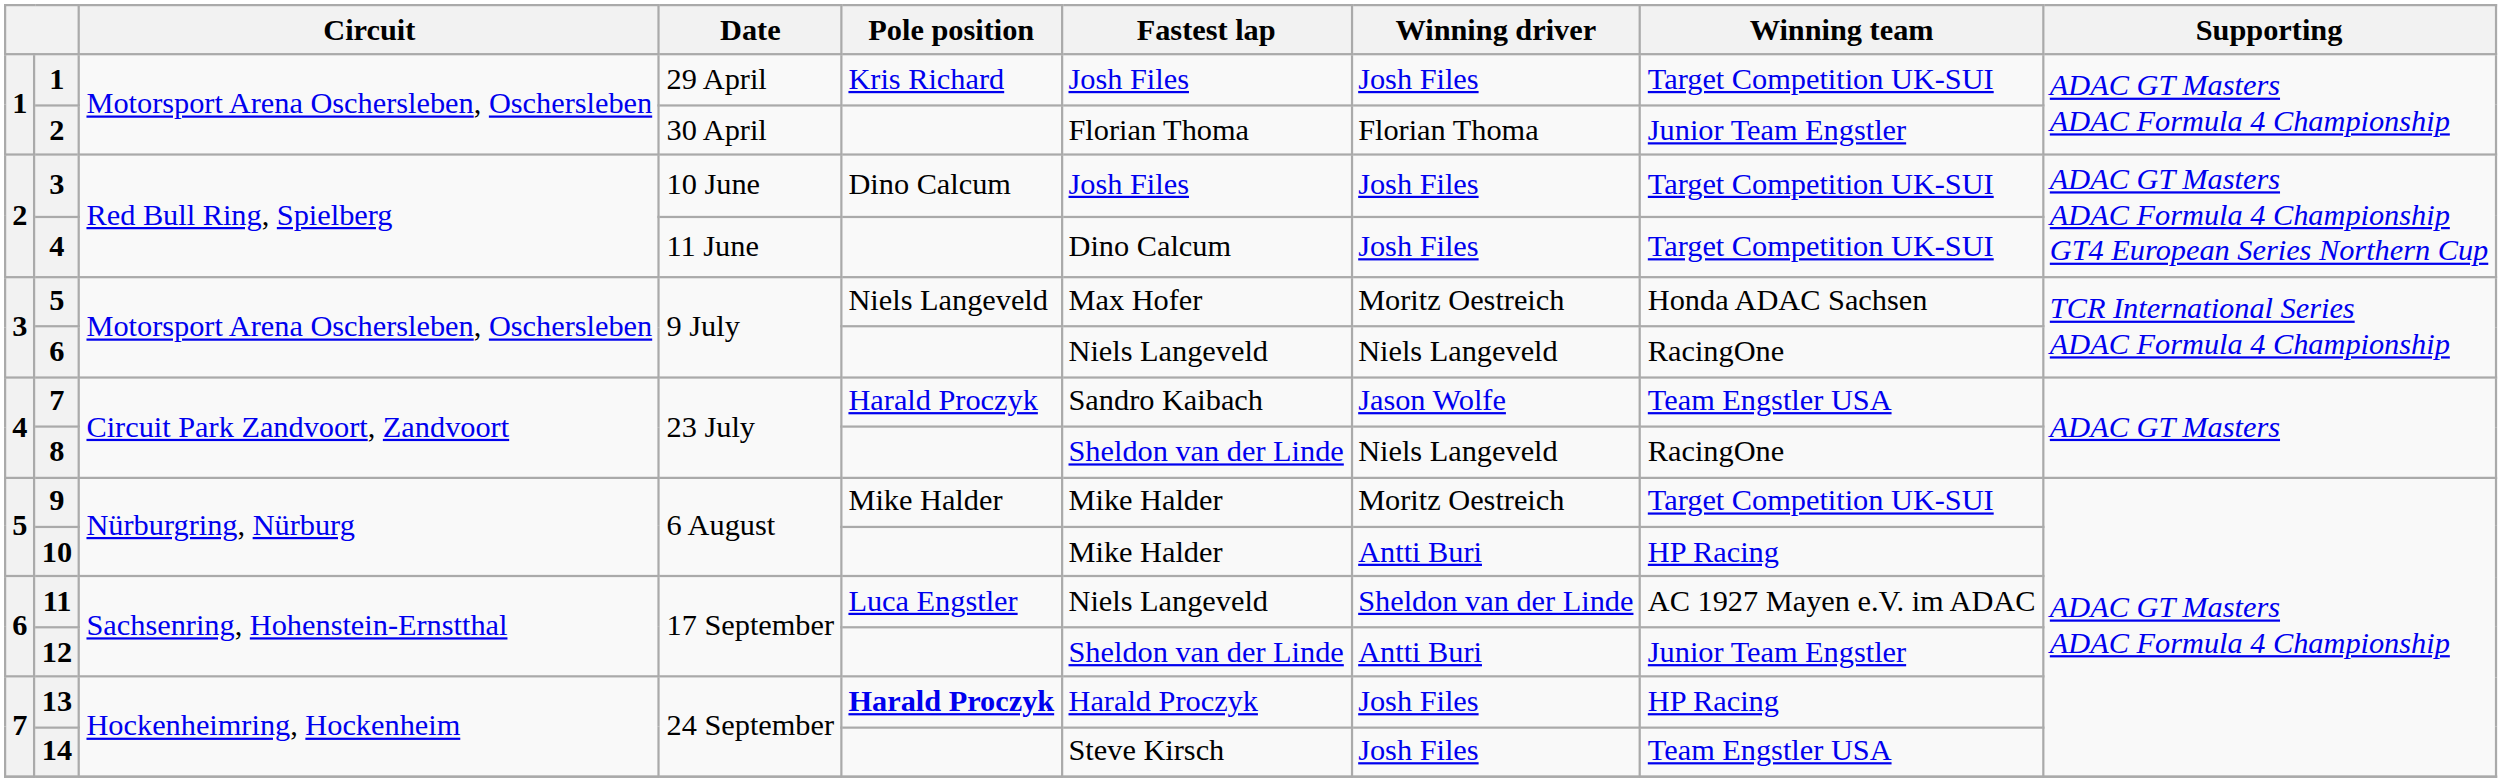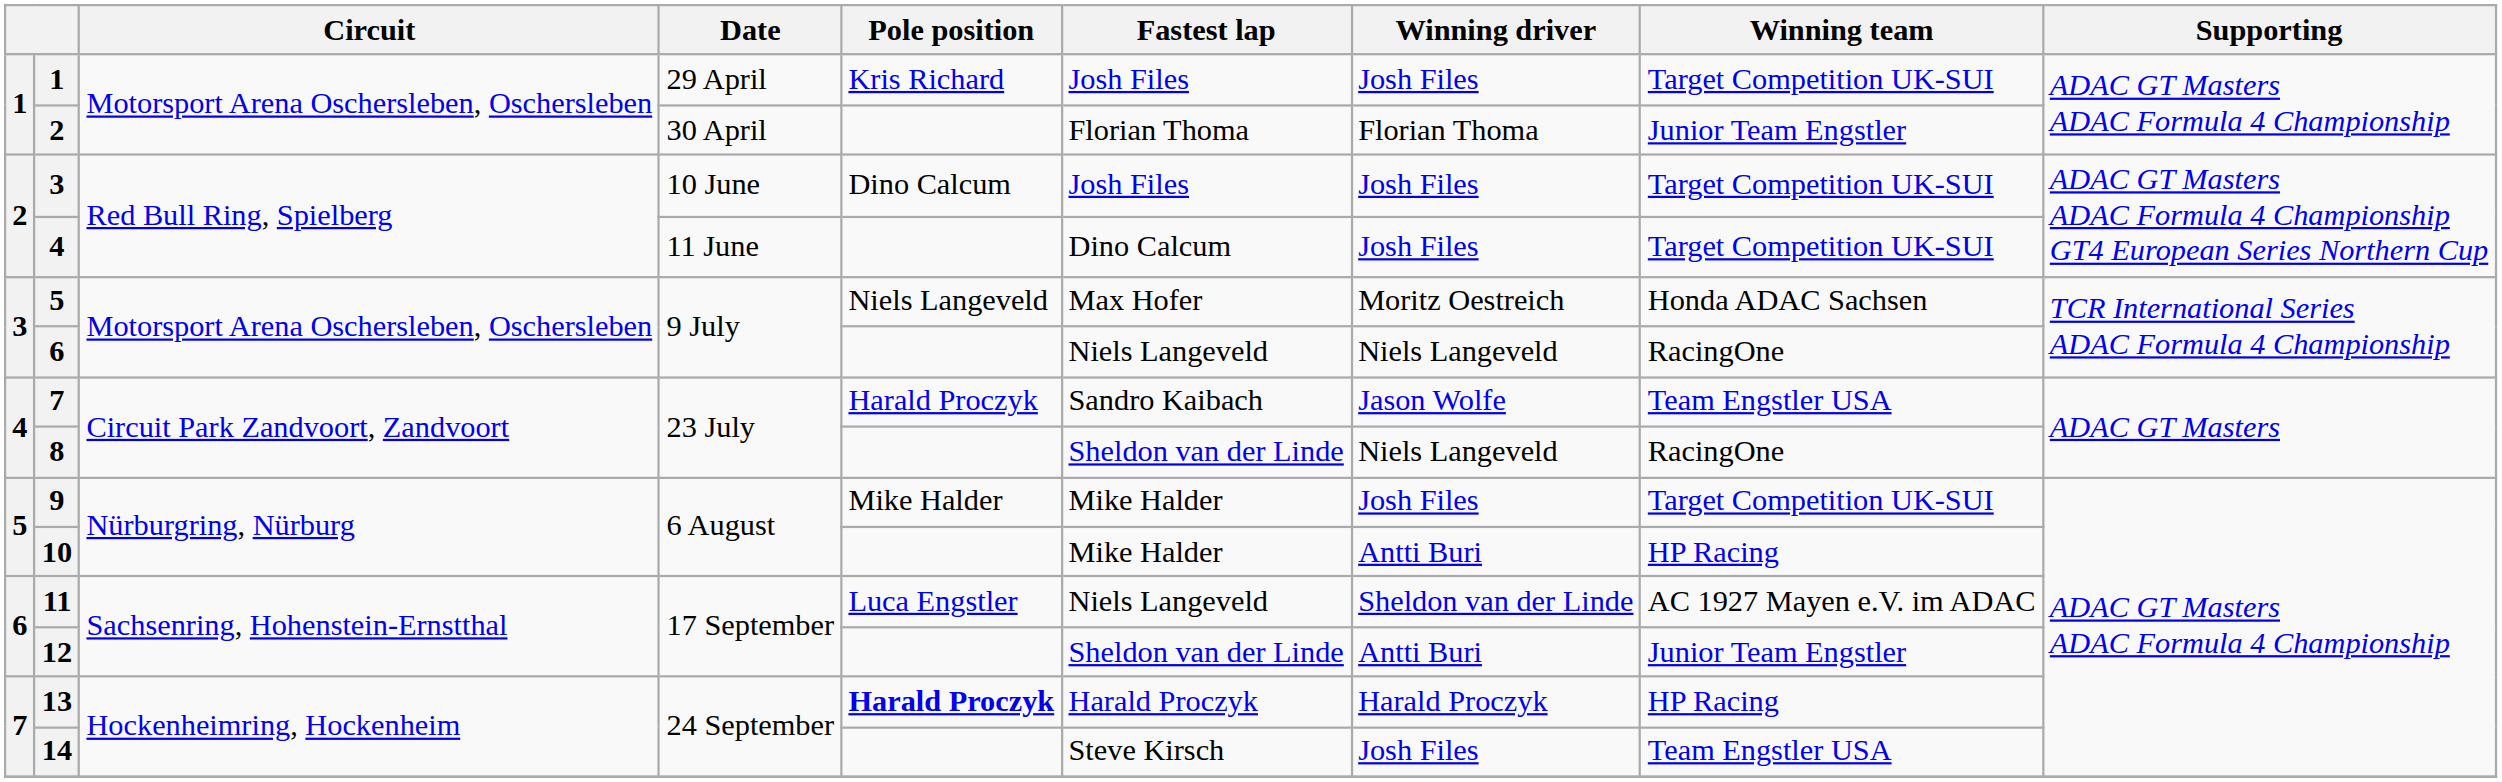 <table class="wikitable" style="font-size: 85%">
 <tr>
 <th colspan=2></th>
 <th>Circuit</th>
 <th>Date</th>
 <th>Pole position</th>
 <th>Fastest lap</th>
 <th>Winning driver</th>
 <th>Winning team</th>
 <th>Supporting</th>
 </tr>
 <tr>
 <th rowspan=2>1</th>
 <th>1</th>
 <td rowspan=2> <a href='#'>Motorsport Arena Oschersleben</a>, <a href='#'>Oschersleben</a></td>
 <td>29 April</td>
 <td> <a href='#'>Kris Richard</a></td>
 <td> <a href='#'>Josh Files</a></td>
 <td> <a href='#'>Josh Files</a></td>
 <td> <a href='#'>Target Competition UK-SUI</a></td>
 <td rowspan=2><em><a href='#'>ADAC GT Masters</a></em><br><em><a href='#'>ADAC Formula 4 Championship</a></em></td>
 </tr>
 <tr>
 <th>2</th>
 <td>30 April</td>
 <td></td>
 <td> Florian Thoma</td>
 <td> Florian Thoma</td>
 <td> <a href='#'>Junior Team Engstler</a></td>
 </tr>
 <tr>
 <th rowspan=2>2</th>
 <th>3</th>
 <td rowspan=2> <a href='#'>Red Bull Ring</a>, <a href='#'>Spielberg</a></td>
 <td>10 June</td>
 <td> Dino Calcum</td>
 <td> <a href='#'>Josh Files</a></td>
 <td> <a href='#'>Josh Files</a></td>
 <td> <a href='#'>Target Competition UK-SUI</a></td>
 <td rowspan=2><em><a href='#'>ADAC GT Masters</a></em><br><em><a href='#'>ADAC Formula 4 Championship</a></em><br><em><a href='#'>GT4 European Series Northern Cup</a></em></td>
 </tr>
 <tr>
 <th>4</th>
 <td>11 June</td>
 <td></td>
 <td> Dino Calcum</td>
 <td> <a href='#'>Josh Files</a></td>
 <td> <a href='#'>Target Competition UK-SUI</a></td>
 </tr>
 <tr>
 <th rowspan=2>3</th>
 <th>5</th>
 <td rowspan=2> <a href='#'>Motorsport Arena Oschersleben</a>, <a href='#'>Oschersleben</a></td>
 <td rowspan=2>9 July</td>
 <td> Niels Langeveld</td>
 <td> Max Hofer</td>
 <td> Moritz Oestreich</td>
 <td> Honda ADAC Sachsen</td>
 <td rowspan=2><em><a href='#'>TCR International Series</a></em><br><em><a href='#'>ADAC Formula 4 Championship</a></em></td>
 </tr>
 <tr>
 <th>6</th>
 <td></td>
 <td> Niels Langeveld</td>
 <td> Niels Langeveld</td>
 <td> RacingOne</td>
 </tr>
 <tr>
 <th rowspan=2>4</th>
 <th>7</th>
 <td rowspan=2> <a href='#'>Circuit Park Zandvoort</a>, <a href='#'>Zandvoort</a></td>
 <td rowspan=2>23 July</td>
 <td> <a href='#'>Harald Proczyk</a></td>
 <td> Sandro Kaibach</td>
 <td> <a href='#'>Jason Wolfe</a></td>
 <td> <a href='#'>Team Engstler USA</a></td>
 <td rowspan=2><em><a href='#'>ADAC GT Masters</a></em></td>
 </tr>
 <tr>
 <th>8</th>
 <td></td>
 <td> <a href='#'>Sheldon van der Linde</a></td>
 <td> Niels Langeveld</td>
 <td> RacingOne</td>
 </tr>
 <tr>
 <th rowspan=2>5</th>
 <th>9</th>
 <td rowspan=2> <a href='#'>Nürburgring</a>, <a href='#'>Nürburg</a></td>
 <td rowspan=2>6 August</td>
 <td> Mike Halder</td>
 <td> Mike Halder</td>
-<td> Moritz Oestreich</td>
+<td> <a href='#'>Josh Files</a></td>
 <td> <a href='#'>Target Competition UK-SUI</a></td>
 <td rowspan=6><em><a href='#'>ADAC GT Masters</a></em><br><em><a href='#'>ADAC Formula 4 Championship</a></em></td>
 </tr>
 <tr>
 <th>10</th>
 <td></td>
 <td> Mike Halder</td>
 <td> <a href='#'>Antti Buri</a></td>
 <td> <a href='#'>HP Racing</a></td>
 </tr>
 <tr>
 <th rowspan=2>6</th>
 <th>11</th>
 <td rowspan=2> <a href='#'>Sachsenring</a>, <a href='#'>Hohenstein-Ernstthal</a></td>
 <td rowspan=2>17 September</td>
 <td> <a href='#'>Luca Engstler</a></td>
 <td> Niels Langeveld</td>
 <td> <a href='#'>Sheldon van der Linde</a></td>
 <td> AC 1927 Mayen e.V. im ADAC</td>
 </tr>
 <tr>
 <th>12</th>
 <td></td>
 <td> <a href='#'>Sheldon van der Linde</a></td>
 <td> <a href='#'>Antti Buri</a></td>
 <td> <a href='#'>Junior Team Engstler</a></td>
 </tr>
 <tr>
 <th rowspan=2>7</th>
 <th>13</th>
 <td rowspan=2> <a href='#'>Hockenheimring</a>, <a href='#'>Hockenheim</a></td>
 <td rowspan=2>24 September</td>
 <td><strong> <a href='#'>Harald Proczyk</a></strong></td>
 <td> <a href='#'>Harald Proczyk</a></td>
-<td> <a href='#'>Josh Files</a></td>
+<td> <a href='#'>Harald Proczyk</a></td>
 <td> <a href='#'>HP Racing</a></td>
 </tr>
 <tr>
 <th>14</th>
 <td></td>
 <td> Steve Kirsch</td>
 <td> <a href='#'>Josh Files</a></td>
 <td> <a href='#'>Team Engstler USA</a></td>
 </tr>
 <tr>
 </tr>
 </table>
